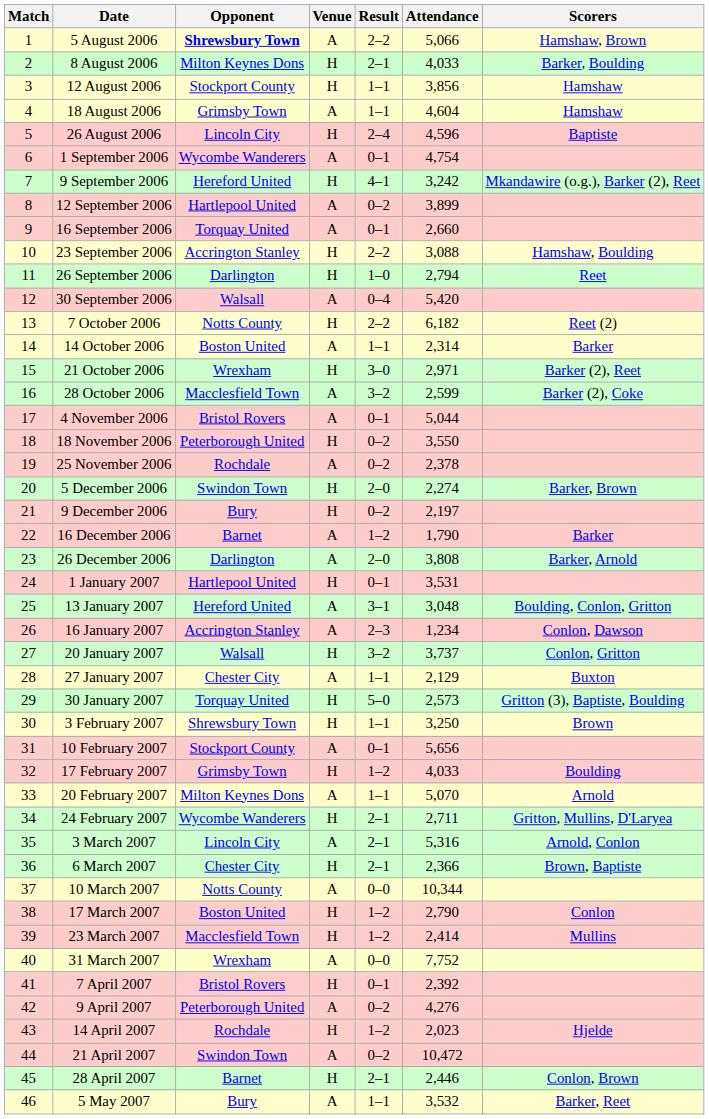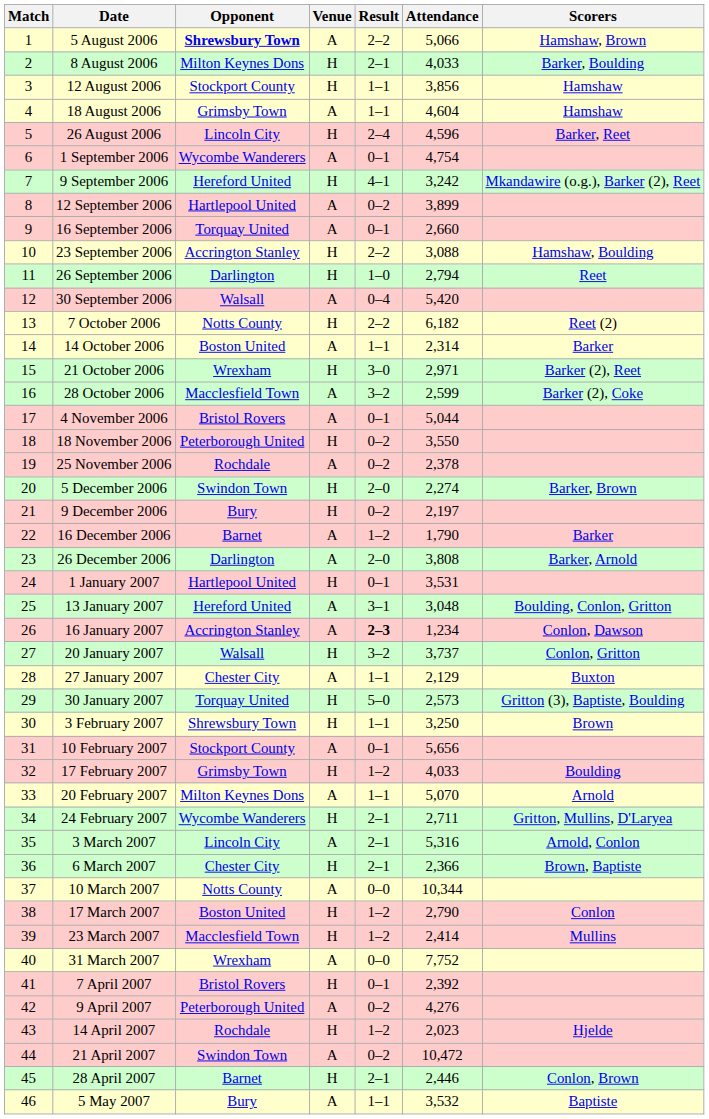 <table class="wikitable " style="font-size:100%; text-align:center">
 <tr>
 <th>Match</th>
 <th>Date</th>
 <th>Opponent</th>
 <th>Venue</th>
 <th>Result</th>
 <th>Attendance</th>
 <th>Scorers</th>
 </tr>
 <tr style="background: #FFFFCC;">
 <td>1</td>
 <td>5 August 2006</td>
 <td><strong><a href='#'>Shrewsbury Town</a></strong></td>
 <td>A</td>
 <td>2–2</td>
 <td>5,066</td>
 <td><a href='#'>Hamshaw</a>, <a href='#'>Brown</a></td>
 </tr>
 <tr style="background: #CCFFCC;">
 <td>2</td>
 <td>8 August 2006</td>
 <td><a href='#'>Milton Keynes Dons</a></td>
 <td>H</td>
 <td>2–1</td>
 <td>4,033</td>
 <td><a href='#'>Barker</a>, <a href='#'>Boulding</a></td>
 </tr>
 <tr style="background: #FFFFCC;">
 <td>3</td>
 <td>12 August 2006</td>
 <td><a href='#'>Stockport County</a></td>
 <td>H</td>
 <td>1–1</td>
 <td>3,856</td>
 <td><a href='#'>Hamshaw</a></td>
 </tr>
 <tr style="background: #FFFFCC;">
 <td>4</td>
 <td>18 August 2006</td>
 <td><a href='#'>Grimsby Town</a></td>
 <td>A</td>
 <td>1–1</td>
 <td>4,604</td>
 <td><a href='#'>Hamshaw</a></td>
 </tr>
 <tr style="background: #FFCCCC;">
 <td>5</td>
 <td>26 August 2006</td>
 <td><a href='#'>Lincoln City</a></td>
 <td>H</td>
 <td>2–4</td>
 <td>4,596</td>
-<td><a href='#'>Baptiste</a></td>
+<td><a href='#'>Barker</a>, <a href='#'>Reet</a></td>
 </tr>
 <tr style="background: #FFCCCC;">
 <td>6</td>
 <td>1 September 2006</td>
 <td><a href='#'>Wycombe Wanderers</a></td>
 <td>A</td>
 <td>0–1</td>
 <td>4,754</td>
 <td></td>
 </tr>
 <tr style="background: #CCFFCC;">
 <td>7</td>
 <td>9 September 2006</td>
 <td><a href='#'>Hereford United</a></td>
 <td>H</td>
 <td>4–1</td>
 <td>3,242</td>
 <td><a href='#'>Mkandawire</a> (o.g.), <a href='#'>Barker</a> (2), <a href='#'>Reet</a></td>
 </tr>
 <tr style="background: #FFCCCC;">
 <td>8</td>
 <td>12 September 2006</td>
 <td><a href='#'>Hartlepool United</a></td>
 <td>A</td>
 <td>0–2</td>
 <td>3,899</td>
 <td></td>
 </tr>
 <tr style="background: #FFCCCC;">
 <td>9</td>
 <td>16 September 2006</td>
 <td><a href='#'>Torquay United</a></td>
 <td>A</td>
 <td>0–1</td>
 <td>2,660</td>
 <td></td>
 </tr>
 <tr style="background: #FFFFCC;">
 <td>10</td>
 <td>23 September 2006</td>
 <td><a href='#'>Accrington Stanley</a></td>
 <td>H</td>
 <td>2–2</td>
 <td>3,088</td>
 <td><a href='#'>Hamshaw</a>, <a href='#'>Boulding</a></td>
 </tr>
 <tr style="background: #CCFFCC;">
 <td>11</td>
 <td>26 September 2006</td>
 <td><a href='#'>Darlington</a></td>
 <td>H</td>
 <td>1–0</td>
 <td>2,794</td>
 <td><a href='#'>Reet</a></td>
 </tr>
 <tr style="background: #FFCCCC;">
 <td>12</td>
 <td>30 September 2006</td>
 <td><a href='#'>Walsall</a></td>
 <td>A</td>
 <td>0–4</td>
 <td>5,420</td>
 <td></td>
 </tr>
 <tr style="background: #FFFFCC;">
 <td>13</td>
 <td>7 October 2006</td>
 <td><a href='#'>Notts County</a></td>
 <td>H</td>
 <td>2–2</td>
 <td>6,182</td>
 <td><a href='#'>Reet</a> (2)</td>
 </tr>
 <tr style="background: #FFFFCC;">
 <td>14</td>
 <td>14 October 2006</td>
 <td><a href='#'>Boston United</a></td>
 <td>A</td>
 <td>1–1</td>
 <td>2,314</td>
 <td><a href='#'>Barker</a></td>
 </tr>
 <tr style="background: #CCFFCC;">
 <td>15</td>
 <td>21 October 2006</td>
 <td><a href='#'>Wrexham</a></td>
 <td>H</td>
 <td>3–0</td>
 <td>2,971</td>
 <td><a href='#'>Barker</a> (2), <a href='#'>Reet</a></td>
 </tr>
 <tr style="background: #CCFFCC;">
 <td>16</td>
 <td>28 October 2006</td>
 <td><a href='#'>Macclesfield Town</a></td>
 <td>A</td>
 <td>3–2</td>
 <td>2,599</td>
 <td><a href='#'>Barker</a> (2), <a href='#'>Coke</a></td>
 </tr>
 <tr style="background: #FFCCCC;">
 <td>17</td>
 <td>4 November 2006</td>
 <td><a href='#'>Bristol Rovers</a></td>
 <td>A</td>
 <td>0–1</td>
 <td>5,044</td>
 <td></td>
 </tr>
 <tr style="background: #FFCCCC;">
 <td>18</td>
 <td>18 November 2006</td>
 <td><a href='#'>Peterborough United</a></td>
 <td>H</td>
 <td>0–2</td>
 <td>3,550</td>
 <td></td>
 </tr>
 <tr style="background: #FFCCCC;">
 <td>19</td>
 <td>25 November 2006</td>
 <td><a href='#'>Rochdale</a></td>
 <td>A</td>
 <td>0–2</td>
 <td>2,378</td>
 <td></td>
 </tr>
 <tr style="background: #CCFFCC;">
 <td>20</td>
 <td>5 December 2006</td>
 <td><a href='#'>Swindon Town</a></td>
 <td>H</td>
 <td>2–0</td>
 <td>2,274</td>
 <td><a href='#'>Barker</a>, <a href='#'>Brown</a></td>
 </tr>
 <tr style="background: #FFCCCC;">
 <td>21</td>
 <td>9 December 2006</td>
 <td><a href='#'>Bury</a></td>
 <td>H</td>
 <td>0–2</td>
 <td>2,197</td>
 <td></td>
 </tr>
 <tr style="background: #FFCCCC;">
 <td>22</td>
 <td>16 December 2006</td>
 <td><a href='#'>Barnet</a></td>
 <td>A</td>
 <td>1–2</td>
 <td>1,790</td>
 <td><a href='#'>Barker</a></td>
 </tr>
 <tr style="background: #CCFFCC;">
 <td>23</td>
 <td>26 December 2006</td>
 <td><a href='#'>Darlington</a></td>
 <td>A</td>
 <td>2–0</td>
 <td>3,808</td>
 <td><a href='#'>Barker</a>, <a href='#'>Arnold</a></td>
 </tr>
 <tr style="background: #FFCCCC;">
 <td>24</td>
 <td>1 January 2007</td>
 <td><a href='#'>Hartlepool United</a></td>
 <td>H</td>
 <td>0–1</td>
 <td>3,531</td>
 <td></td>
 </tr>
 <tr style="background: #CCFFCC;">
 <td>25</td>
 <td>13 January 2007</td>
 <td><a href='#'>Hereford United</a></td>
 <td>A</td>
 <td>3–1</td>
 <td>3,048</td>
 <td><a href='#'>Boulding</a>, <a href='#'>Conlon</a>, <a href='#'>Gritton</a></td>
 </tr>
 <tr style="background: #FFCCCC;">
 <td>26</td>
 <td>16 January 2007</td>
 <td><a href='#'>Accrington Stanley</a></td>
 <td>A</td>
-<td>2–3</td>
+<td><strong>2–3</strong></td>
 <td>1,234</td>
 <td><a href='#'>Conlon</a>, <a href='#'>Dawson</a></td>
 </tr>
 <tr style="background: #CCFFCC;">
 <td>27</td>
 <td>20 January 2007</td>
 <td><a href='#'>Walsall</a></td>
 <td>H</td>
 <td>3–2</td>
 <td>3,737</td>
 <td><a href='#'>Conlon</a>, <a href='#'>Gritton</a></td>
 </tr>
 <tr style="background: #FFFFCC;">
 <td>28</td>
 <td>27 January 2007</td>
 <td><a href='#'>Chester City</a></td>
 <td>A</td>
 <td>1–1</td>
 <td>2,129</td>
 <td><a href='#'>Buxton</a></td>
 </tr>
 <tr style="background: #CCFFCC;">
 <td>29</td>
 <td>30 January 2007</td>
 <td><a href='#'>Torquay United</a></td>
 <td>H</td>
 <td>5–0</td>
 <td>2,573</td>
 <td><a href='#'>Gritton</a> (3), <a href='#'>Baptiste</a>, <a href='#'>Boulding</a></td>
 </tr>
 <tr style="background: #FFFFCC;">
 <td>30</td>
 <td>3 February 2007</td>
 <td><a href='#'>Shrewsbury Town</a></td>
 <td>H</td>
 <td>1–1</td>
 <td>3,250</td>
 <td><a href='#'>Brown</a></td>
 </tr>
 <tr style="background: #FFCCCC;">
 <td>31</td>
 <td>10 February 2007</td>
 <td><a href='#'>Stockport County</a></td>
 <td>A</td>
 <td>0–1</td>
 <td>5,656</td>
 <td></td>
 </tr>
 <tr style="background: #FFCCCC;">
 <td>32</td>
 <td>17 February 2007</td>
 <td><a href='#'>Grimsby Town</a></td>
 <td>H</td>
 <td>1–2</td>
 <td>4,033</td>
 <td><a href='#'>Boulding</a></td>
 </tr>
 <tr style="background: #FFFFCC;">
 <td>33</td>
 <td>20 February 2007</td>
 <td><a href='#'>Milton Keynes Dons</a></td>
 <td>A</td>
 <td>1–1</td>
 <td>5,070</td>
 <td><a href='#'>Arnold</a></td>
 </tr>
 <tr style="background: #CCFFCC;">
 <td>34</td>
 <td>24 February 2007</td>
 <td><a href='#'>Wycombe Wanderers</a></td>
 <td>H</td>
 <td>2–1</td>
 <td>2,711</td>
 <td><a href='#'>Gritton</a>, <a href='#'>Mullins</a>, <a href='#'>D'Laryea</a></td>
 </tr>
 <tr style="background: #CCFFCC;">
 <td>35</td>
 <td>3 March 2007</td>
 <td><a href='#'>Lincoln City</a></td>
 <td>A</td>
 <td>2–1</td>
 <td>5,316</td>
 <td><a href='#'>Arnold</a>, <a href='#'>Conlon</a></td>
 </tr>
 <tr style="background: #CCFFCC;">
 <td>36</td>
 <td>6 March 2007</td>
 <td><a href='#'>Chester City</a></td>
 <td>H</td>
 <td>2–1</td>
 <td>2,366</td>
 <td><a href='#'>Brown</a>, <a href='#'>Baptiste</a></td>
 </tr>
 <tr style="background: #FFFFCC;">
 <td>37</td>
 <td>10 March 2007</td>
 <td><a href='#'>Notts County</a></td>
 <td>A</td>
 <td>0–0</td>
 <td>10,344</td>
 <td></td>
 </tr>
 <tr style="background: #FFCCCC;">
 <td>38</td>
 <td>17 March 2007</td>
 <td><a href='#'>Boston United</a></td>
 <td>H</td>
 <td>1–2</td>
 <td>2,790</td>
 <td><a href='#'>Conlon</a></td>
 </tr>
 <tr style="background: #FFCCCC;">
 <td>39</td>
 <td>23 March 2007</td>
 <td><a href='#'>Macclesfield Town</a></td>
 <td>H</td>
 <td>1–2</td>
 <td>2,414</td>
 <td><a href='#'>Mullins</a></td>
 </tr>
 <tr style="background: #FFFFCC;">
 <td>40</td>
 <td>31 March 2007</td>
 <td><a href='#'>Wrexham</a></td>
 <td>A</td>
 <td>0–0</td>
 <td>7,752</td>
 <td></td>
 </tr>
 <tr style="background: #FFCCCC;">
 <td>41</td>
 <td>7 April 2007</td>
 <td><a href='#'>Bristol Rovers</a></td>
 <td>H</td>
 <td>0–1</td>
 <td>2,392</td>
 <td></td>
 </tr>
 <tr style="background: #FFCCCC;">
 <td>42</td>
 <td>9 April 2007</td>
 <td><a href='#'>Peterborough United</a></td>
 <td>A</td>
 <td>0–2</td>
 <td>4,276</td>
 <td></td>
 </tr>
 <tr style="background: #FFCCCC;">
 <td>43</td>
 <td>14 April 2007</td>
 <td><a href='#'>Rochdale</a></td>
 <td>H</td>
 <td>1–2</td>
 <td>2,023</td>
 <td><a href='#'>Hjelde</a></td>
 </tr>
 <tr style="background: #FFCCCC;">
 <td>44</td>
 <td>21 April 2007</td>
 <td><a href='#'>Swindon Town</a></td>
 <td>A</td>
 <td>0–2</td>
 <td>10,472</td>
 <td></td>
 </tr>
 <tr style="background: #CCFFCC;">
 <td>45</td>
 <td>28 April 2007</td>
 <td><a href='#'>Barnet</a></td>
 <td>H</td>
 <td>2–1</td>
 <td>2,446</td>
 <td><a href='#'>Conlon</a>, <a href='#'>Brown</a></td>
 </tr>
 <tr style="background: #FFFFCC;">
 <td>46</td>
 <td>5 May 2007</td>
 <td><a href='#'>Bury</a></td>
 <td>A</td>
 <td>1–1</td>
 <td>3,532</td>
-<td><a href='#'>Barker</a>, <a href='#'>Reet</a></td>
+<td><a href='#'>Baptiste</a></td>
 </tr>
 </table>
